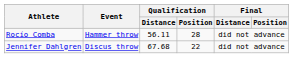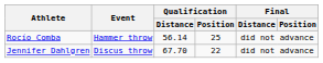 <table class=wikitable style="font-size:90%">
 <tr>
 <th rowspan="2">Athlete</th>
 <th rowspan="2">Event</th>
 <th colspan="2">Qualification</th>
 <th colspan="2">Final</th>
 </tr>
 <tr style="font-size:95%">
 <th>Distance</th>
 <th>Position</th>
 <th>Distance</th>
 <th>Position</th>
 </tr>
 <tr style=text-align:center>
 <td style=text-align:left><a href='#'>Rocío Comba</a></td>
 <td style=text-align:left><a href='#'>Hammer throw</a></td>
-<td>56.11</td>
-<td>28</td>
+<td>56.14</td>
+<td>25</td>
 <td colspan=2>did not advance</td>
 </tr>
 <tr style=text-align:center>
 <td style=text-align:left><a href='#'>Jennifer Dahlgren</a></td>
 <td style=text-align:left><a href='#'>Discus throw</a></td>
-<td>67.68</td>
+<td>67.70</td>
 <td>22</td>
 <td colspan=2>did not advance</td>
 </tr>
 </table>
